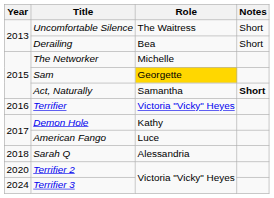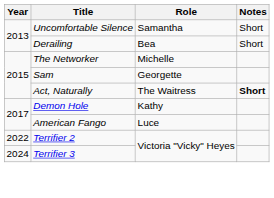 <table class="wikitable sortable">
 <tr>
 <th>Year</th>
 <th>Title</th>
 <th>Role</th>
 <th class="unsortable">Notes</th>
 </tr>
 <tr>
 <td rowspan="2">2013</td>
 <td><em>Uncomfortable Silence</em></td>
-<td>The Waitress</td>
+<td>Samantha</td>
 <td>Short</td>
 </tr>
 <tr>
 <td><em>Derailing</em></td>
 <td>Bea</td>
 <td>Short</td>
 </tr>
 <tr>
 <td rowspan="3">2015</td>
 <td><em>The Networker</em></td>
 <td>Michelle</td>
 <td></td>
 </tr>
 <tr>
 <td><em>Sam</em></td>
-<td style="background: gold;">Georgette</td>
+<td>Georgette</td>
 <td></td>
 </tr>
 <tr>
 <td><em>Act, Naturally</em></td>
-<td>Samantha</td>
+<td>The Waitress</td>
 <td><strong>Short</strong></td>
-</tr>
-<tr>
-<td>2016</td>
-<td><em><a href='#'>Terrifier</a></em></td>
-<td><a href='#'>Victoria "Vicky" Heyes</a></td>
-<td></td>
 </tr>
 <tr>
 <td rowspan="2">2017</td>
 <td><em><a href='#'>Demon Hole</a></em></td>
 <td>Kathy</td>
 <td></td>
 </tr>
 <tr>
 <td><em>American Fango</em></td>
 <td>Luce</td>
 <td></td>
 </tr>
 <tr>
-<td>2018</td>
-<td><em>Sarah Q</em></td>
-<td>Alessandria</td>
-<td></td>
-</tr>
-<tr>
-<td>2020</td>
+<td>2022</td>
 <td><em><a href='#'>Terrifier 2</a></em></td>
 <td rowspan="2">Victoria "Vicky" Heyes</td>
 <td></td>
 </tr>
 <tr>
 <td>2024</td>
 <td><em><a href='#'>Terrifier 3</a></em></td>
 <td></td>
 </tr>
 </table>
